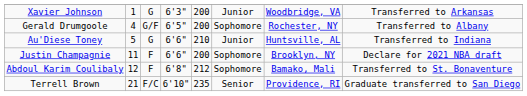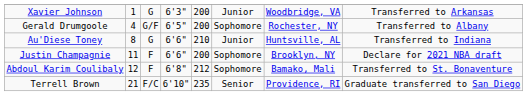 <table class="wikitable sortable" border="1" style="text-align:center;">
 <tr align=center>
 </tr>
 <tr>
 <td><a href='#'>Xavier Johnson</a></td>
 <td>1</td>
 <td>G</td>
 <td>6'3"</td>
 <td>200</td>
 <td>Junior</td>
 <td><a href='#'>Woodbridge, VA</a></td>
 <td>Transferred to <a href='#'>Arkansas</a></td>
 </tr>
 <tr>
 <td>Gerald Drumgoole</td>
 <td>4</td>
 <td>G/F</td>
 <td>6'5"</td>
 <td>200</td>
 <td>Sophomore</td>
 <td><a href='#'>Rochester, NY</a></td>
 <td>Transferred to <a href='#'>Albany</a></td>
 </tr>
 <tr>
 <td><a href='#'>Au'Diese Toney</a></td>
-<td>5</td>
+<td>8</td>
 <td>G</td>
 <td>6'6"</td>
 <td>210</td>
 <td>Junior</td>
 <td><a href='#'>Huntsville, AL</a></td>
 <td>Transferred to <a href='#'>Indiana</a></td>
 </tr>
 <tr>
 <td><a href='#'>Justin Champagnie</a></td>
 <td>11</td>
 <td>F</td>
 <td>6'6"</td>
 <td>200</td>
 <td>Sophomore</td>
 <td><a href='#'>Brooklyn, NY</a></td>
 <td>Declare for <a href='#'>2021 NBA draft</a></td>
 </tr>
 <tr>
 <td><a href='#'>Abdoul Karim Coulibaly</a></td>
 <td>12</td>
 <td>F</td>
 <td>6'8"</td>
 <td>212</td>
 <td>Sophomore</td>
 <td><a href='#'>Bamako, Mali</a></td>
 <td>Transferred to <a href='#'>St. Bonaventure</a></td>
 </tr>
 <tr>
 <td>Terrell Brown</td>
 <td>21</td>
 <td>F/C</td>
 <td>6'10"</td>
 <td>235</td>
 <td>Senior</td>
 <td><a href='#'>Providence, RI</a></td>
 <td>Graduate transferred to <a href='#'>San Diego</a></td>
 </tr>
 </table>
